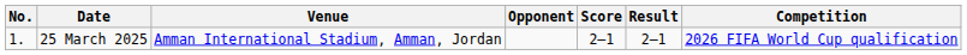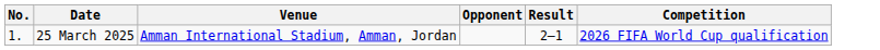 <table class="wikitable sortable">
 <tr>
 <th scope="col">No.</th>
 <th scope="col">Date</th>
 <th scope="col">Venue</th>
 <th scope="col">Opponent</th>
-<th scope="col">Score</th>
 <th scope="col">Result</th>
 <th scope="col">Competition</th>
 </tr>
 <tr>
 <td>1.</td>
 <td>25 March 2025</td>
 <td><a href='#'>Amman International Stadium</a>, <a href='#'>Amman</a>, Jordan</td>
 <td></td>
 <td align=center>2–1</td>
-<td align=center>2–1</td>
 <td><a href='#'>2026 FIFA World Cup qualification</a></td>
 </tr>
 </table>
